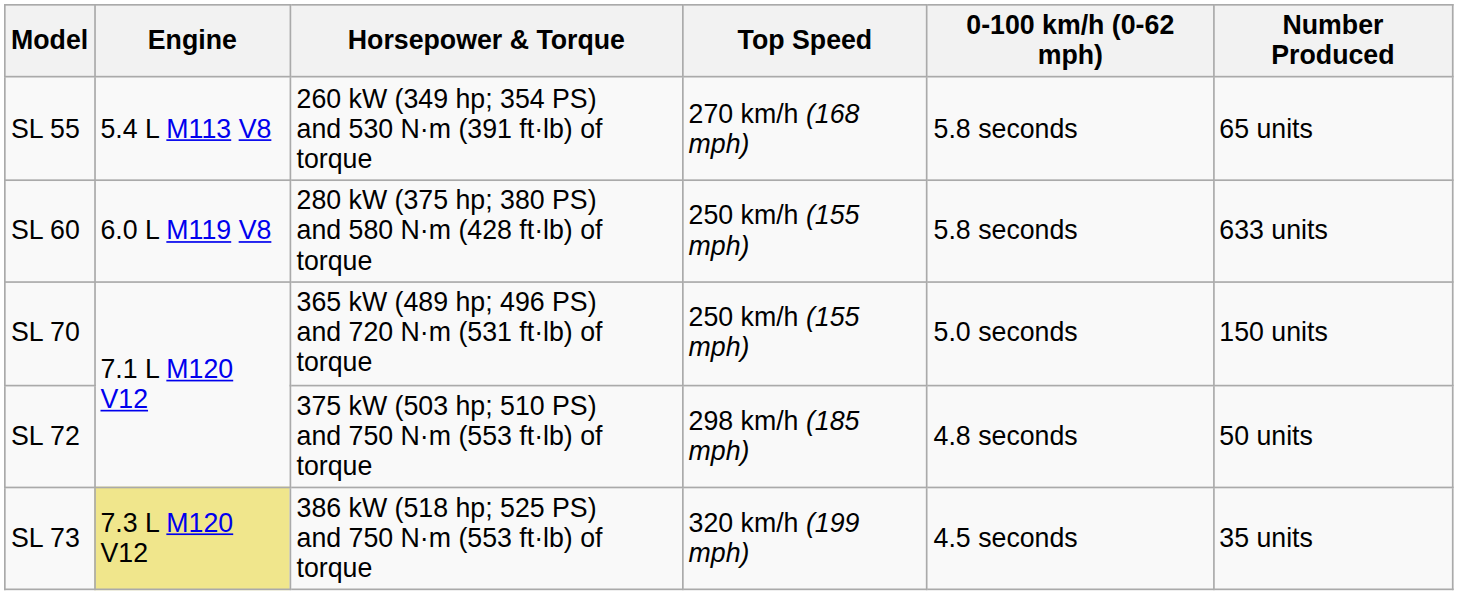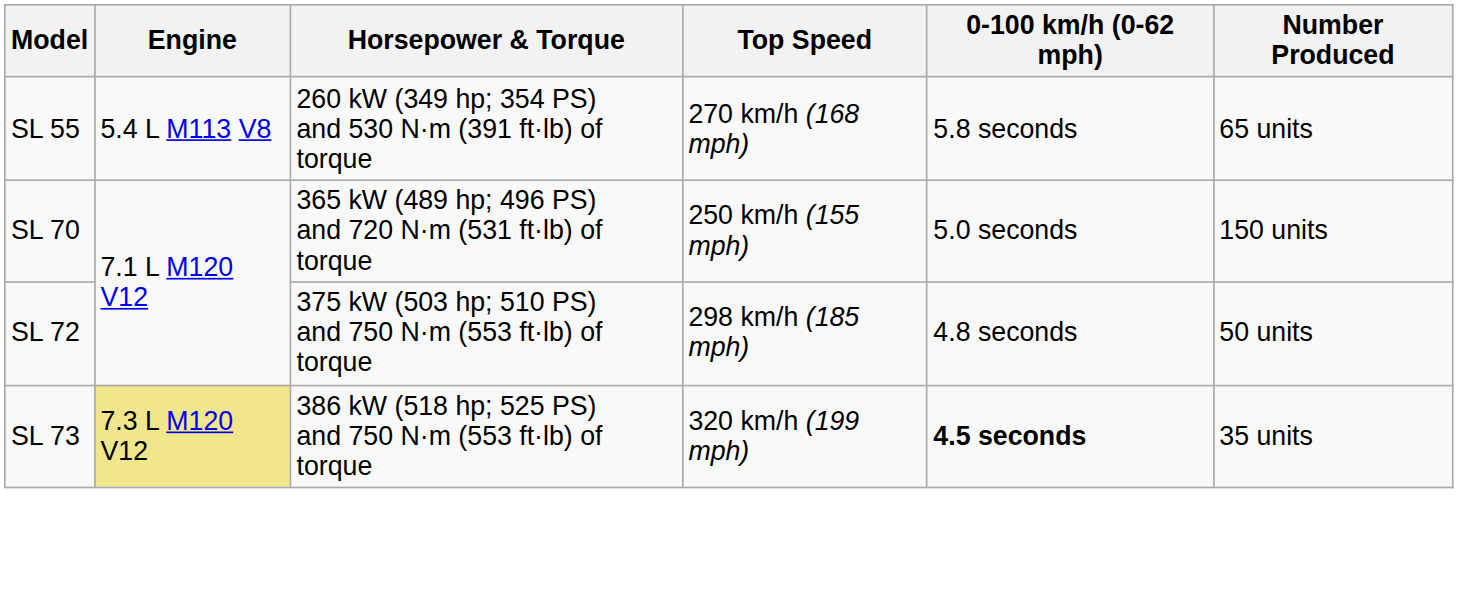 <table class = "wikitable sortable">
 <tr>
 <th>Model</th>
 <th>Engine</th>
 <th>Horsepower & Torque</th>
 <th>Top Speed</th>
 <th>0-100 km/h (0-62 mph)</th>
 <th>Number Produced</th>
 </tr>
 <tr>
 <td>SL 55</td>
 <td>5.4 L <a href='#'>M113</a> <a href='#'>V8</a></td>
 <td>260 kW (349 hp; 354 PS) <br> and 530 N·m (391 ft·lb) of torque</td>
 <td>270 km/h <em>(168 mph)</em></td>
 <td>5.8 seconds</td>
 <td>65 units</td>
-</tr>
-<tr>
-<td>SL 60</td>
-<td>6.0 L <a href='#'>M119</a> <a href='#'>V8</a></td>
-<td>280 kW (375 hp; 380 PS) <br> and 580 N·m (428 ft·lb) of torque</td>
-<td>250 km/h <em>(155 mph)</em></td>
-<td>5.8 seconds</td>
-<td>633 units</td>
 </tr>
 <tr>
 <td>SL 70</td>
 <td rowspan = "2">7.1 L <a href='#'>M120</a> <a href='#'>V12</a></td>
 <td>365 kW (489 hp; 496 PS) <br> and 720 N·m (531 ft·lb) of torque</td>
 <td>250 km/h <em>(155 mph)</em></td>
 <td>5.0 seconds</td>
 <td>150 units</td>
 </tr>
 <tr>
 <td>SL 72</td>
 <td>375 kW (503 hp; 510 PS) <br> and 750 N·m (553 ft·lb) of torque</td>
 <td>298 km/h <em>(185 mph)</em></td>
 <td>4.8 seconds</td>
 <td>50 units</td>
 </tr>
 <tr>
 <td>SL 73</td>
 <td style="background: khaki;">7.3 L <a href='#'>M120</a> V12</td>
 <td>386 kW (518 hp; 525 PS) <br> and 750 N·m (553 ft·lb) of torque</td>
 <td>320 km/h <em>(199 mph)</em></td>
-<td>4.5 seconds</td>
+<td><strong>4.5 seconds</strong></td>
 <td>35 units</td>
 </tr>
 </table>
